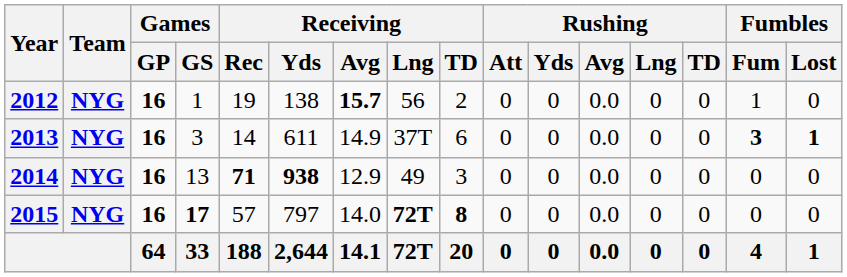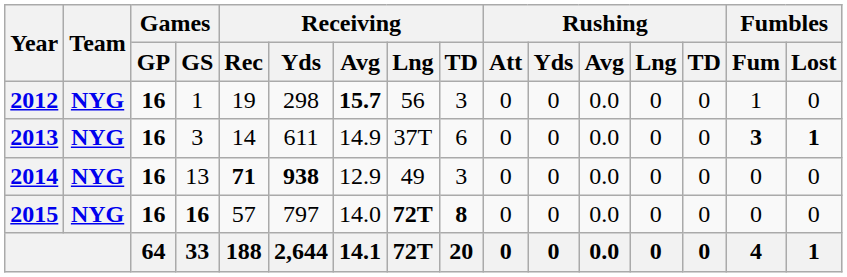 <table class="wikitable" style="text-align:center;">
 <tr>
 <th rowspan="2">Year</th>
 <th rowspan="2">Team</th>
 <th colspan="2">Games</th>
 <th colspan="5">Receiving</th>
 <th colspan="5">Rushing</th>
 <th colspan="2">Fumbles</th>
 </tr>
 <tr>
 <th>GP</th>
 <th>GS</th>
 <th>Rec</th>
 <th>Yds</th>
 <th>Avg</th>
 <th>Lng</th>
 <th>TD</th>
 <th>Att</th>
 <th>Yds</th>
 <th>Avg</th>
 <th>Lng</th>
 <th>TD</th>
 <th>Fum</th>
 <th>Lost</th>
 </tr>
 <tr>
 <th><a href='#'>2012</a></th>
 <th><a href='#'>NYG</a></th>
 <td><strong>16</strong></td>
 <td>1</td>
 <td>19</td>
-<td>138</td>
+<td>298</td>
 <td><strong>15.7</strong></td>
 <td>56</td>
-<td>2</td>
+<td>3</td>
 <td>0</td>
 <td>0</td>
 <td>0.0</td>
 <td>0</td>
 <td>0</td>
 <td>1</td>
 <td>0</td>
 </tr>
 <tr>
 <th><a href='#'>2013</a></th>
 <th><a href='#'>NYG</a></th>
 <td><strong>16</strong></td>
 <td>3</td>
 <td>14</td>
 <td>611</td>
 <td>14.9</td>
 <td>37T</td>
 <td>6</td>
 <td>0</td>
 <td>0</td>
 <td>0.0</td>
 <td>0</td>
 <td>0</td>
 <td><strong>3</strong></td>
 <td><strong>1</strong></td>
 </tr>
 <tr>
 <th><a href='#'>2014</a></th>
 <th><a href='#'>NYG</a></th>
 <td><strong>16</strong></td>
 <td>13</td>
 <td><strong>71</strong></td>
 <td><strong>938</strong></td>
 <td>12.9</td>
 <td>49</td>
 <td>3</td>
 <td>0</td>
 <td>0</td>
 <td>0.0</td>
 <td>0</td>
 <td>0</td>
 <td>0</td>
 <td>0</td>
 </tr>
 <tr>
 <th><a href='#'>2015</a></th>
 <th><a href='#'>NYG</a></th>
 <td><strong>16</strong></td>
-<td><strong>17</strong></td>
+<td><strong>16</strong></td>
 <td>57</td>
 <td>797</td>
 <td>14.0</td>
 <td><strong>72T</strong></td>
 <td><strong>8</strong></td>
 <td>0</td>
 <td>0</td>
 <td>0.0</td>
 <td>0</td>
 <td>0</td>
 <td>0</td>
 <td>0</td>
 </tr>
 <tr>
 <th colspan="2"></th>
 <th>64</th>
 <th>33</th>
 <th>188</th>
 <th>2,644</th>
 <th>14.1</th>
 <th>72T</th>
 <th>20</th>
 <th>0</th>
 <th>0</th>
 <th>0.0</th>
 <th>0</th>
 <th>0</th>
 <th>4</th>
 <th>1</th>
 </tr>
 </table>
